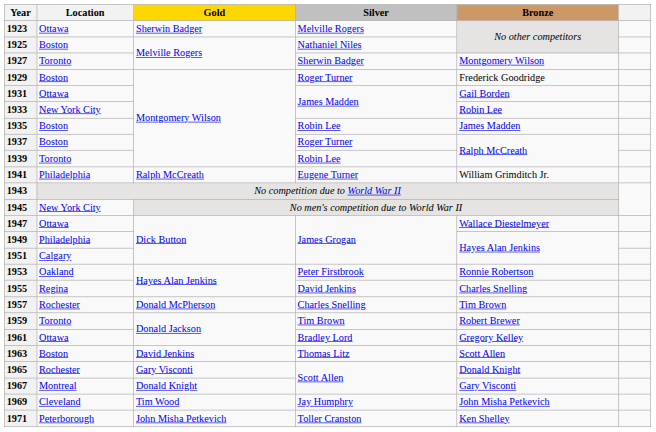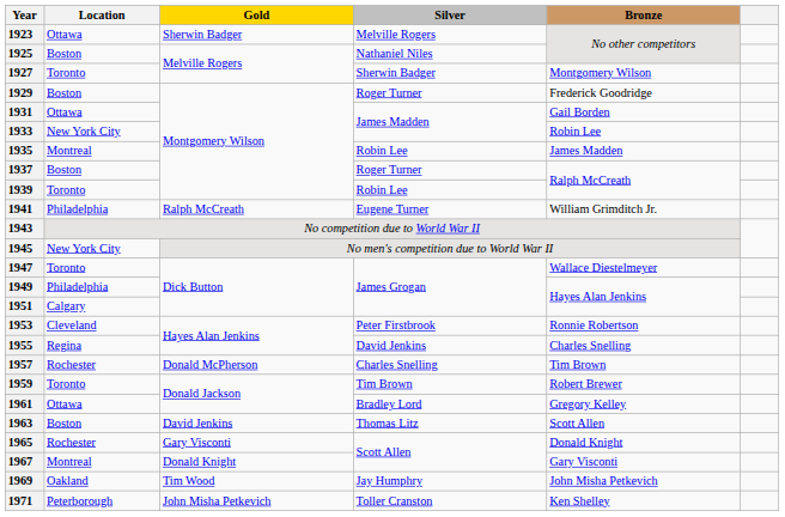 <table class="wikitable unsortable" style="text-align:left; width:80%">
 <tr>
 <th scope="col" style="text-align:center; width:5%">Year</th>
 <th scope="col" style="text-align:center; width:15%">Location</th>
 <th scope="col" style="text-align:center; width:25%; background:gold">Gold</th>
 <th scope="col" style="text-align:center; width:25%; background:silver">Silver</th>
 <th scope="col" style="text-align:center; width:25%; background:#c96">Bronze</th>
 <th scope="col" style="text-align:center; width:5%"></th>
 </tr>
 <tr>
 <th scope="row" style="text-align:left">1923</th>
 <td> <a href='#'>Ottawa</a></td>
 <td> <a href='#'>Sherwin Badger</a></td>
 <td> <a href='#'>Melville Rogers</a></td>
 <td rowspan="2" bgcolor="e5e4e2" align="center"><em>No other competitors</em></td>
 <td></td>
 </tr>
 <tr>
 <th scope="row" style="text-align:left">1925</th>
 <td> <a href='#'>Boston</a></td>
 <td rowspan="2"> <a href='#'>Melville Rogers</a></td>
 <td> <a href='#'>Nathaniel Niles</a></td>
 <td></td>
 </tr>
 <tr>
 <th scope="row" style="text-align:left">1927</th>
 <td> <a href='#'>Toronto</a></td>
 <td> <a href='#'>Sherwin Badger</a></td>
 <td> <a href='#'>Montgomery Wilson</a></td>
 <td></td>
 </tr>
 <tr>
 <th scope="row" style="text-align:left">1929</th>
 <td> <a href='#'>Boston</a></td>
 <td rowspan="6"> <a href='#'>Montgomery Wilson</a></td>
 <td> <a href='#'>Roger Turner</a></td>
 <td> Frederick Goodridge</td>
 <td></td>
 </tr>
 <tr>
 <th scope="row" style="text-align:left">1931</th>
 <td> <a href='#'>Ottawa</a></td>
 <td rowspan="2"> <a href='#'>James Madden</a></td>
 <td> <a href='#'>Gail Borden</a></td>
 <td></td>
 </tr>
 <tr>
 <th scope="row" style="text-align:left">1933</th>
 <td> <a href='#'>New York City</a></td>
 <td> <a href='#'>Robin Lee</a></td>
 <td></td>
 </tr>
 <tr>
 <th scope="row" style="text-align:left">1935</th>
-<td> <a href='#'>Boston</a></td>
+<td> <a href='#'>Montreal</a></td>
 <td> <a href='#'>Robin Lee</a></td>
 <td> <a href='#'>James Madden</a></td>
 <td></td>
 </tr>
 <tr>
 <th scope="row" style="text-align:left">1937</th>
 <td> <a href='#'>Boston</a></td>
 <td> <a href='#'>Roger Turner</a></td>
 <td rowspan="2"> <a href='#'>Ralph McCreath</a></td>
 <td></td>
 </tr>
 <tr>
 <th scope="row" style="text-align:left">1939</th>
 <td> <a href='#'>Toronto</a></td>
 <td> <a href='#'>Robin Lee</a></td>
 <td></td>
 </tr>
 <tr>
 <th scope="row" style="text-align:left">1941</th>
 <td> <a href='#'>Philadelphia</a></td>
 <td> <a href='#'>Ralph McCreath</a></td>
 <td> <a href='#'>Eugene Turner</a></td>
 <td> William Grimditch Jr.</td>
 <td></td>
 </tr>
 <tr>
 <th scope="row" style="text-align:left">1943</th>
 <td colspan="4" bgcolor="e5e4e2" align="center"><em>No competition due to <a href='#'>World War II</a></em></td>
 <td rowspan="2"></td>
 </tr>
 <tr>
 <th scope="row" style="text-align:left">1945</th>
 <td> <a href='#'>New York City</a></td>
 <td colspan="3" bgcolor="e5e4e2" align="center"><em>No men's competition due to World War II</em></td>
 </tr>
 <tr>
 <th scope="row" style="text-align:left">1947</th>
-<td> <a href='#'>Ottawa</a></td>
+<td> <a href='#'>Toronto</a></td>
 <td rowspan="3"> <a href='#'>Dick Button</a></td>
 <td rowspan="3"> <a href='#'>James Grogan</a></td>
 <td> <a href='#'>Wallace Diestelmeyer</a></td>
 <td></td>
 </tr>
 <tr>
 <th scope="row" style="text-align:left">1949</th>
 <td> <a href='#'>Philadelphia</a></td>
 <td rowspan="2"> <a href='#'>Hayes Alan Jenkins</a></td>
 <td></td>
 </tr>
 <tr>
 <th scope="row" style="text-align:left">1951</th>
 <td> <a href='#'>Calgary</a></td>
 <td></td>
 </tr>
 <tr>
 <th scope="row" style="text-align:left">1953</th>
-<td> <a href='#'>Oakland</a></td>
+<td> <a href='#'>Cleveland</a></td>
 <td rowspan="2"> <a href='#'>Hayes Alan Jenkins</a></td>
 <td> <a href='#'>Peter Firstbrook</a></td>
 <td> <a href='#'>Ronnie Robertson</a></td>
 <td></td>
 </tr>
 <tr>
 <th scope="row" style="text-align:left">1955</th>
 <td> <a href='#'>Regina</a></td>
 <td> <a href='#'>David Jenkins</a></td>
 <td> <a href='#'>Charles Snelling</a></td>
 <td></td>
 </tr>
 <tr>
 <th scope="row" style="text-align:left">1957</th>
 <td> <a href='#'>Rochester</a></td>
 <td> <a href='#'>Donald McPherson</a></td>
 <td> <a href='#'>Charles Snelling</a></td>
 <td> <a href='#'>Tim Brown</a></td>
 <td></td>
 </tr>
 <tr>
 <th scope="row" style="text-align:left">1959</th>
 <td> <a href='#'>Toronto</a></td>
 <td rowspan="2"> <a href='#'>Donald Jackson</a></td>
 <td> <a href='#'>Tim Brown</a></td>
 <td> <a href='#'>Robert Brewer</a></td>
 <td></td>
 </tr>
 <tr>
 <th scope="row" style="text-align:left">1961</th>
 <td> <a href='#'>Ottawa</a></td>
 <td> <a href='#'>Bradley Lord</a></td>
 <td> <a href='#'>Gregory Kelley</a></td>
 <td></td>
 </tr>
 <tr>
 <th scope="row" style="text-align:left">1963</th>
 <td> <a href='#'>Boston</a></td>
 <td> <a href='#'>David Jenkins</a></td>
 <td> <a href='#'>Thomas Litz</a></td>
 <td> <a href='#'>Scott Allen</a></td>
 <td></td>
 </tr>
 <tr>
 <th scope="row" style="text-align:left">1965</th>
 <td> <a href='#'>Rochester</a></td>
 <td> <a href='#'>Gary Visconti</a></td>
 <td rowspan="2"> <a href='#'>Scott Allen</a></td>
 <td> <a href='#'>Donald Knight</a></td>
 <td></td>
 </tr>
 <tr>
 <th scope="row" style="text-align:left">1967</th>
 <td> <a href='#'>Montreal</a></td>
 <td> <a href='#'>Donald Knight</a></td>
 <td> <a href='#'>Gary Visconti</a></td>
 <td></td>
 </tr>
 <tr>
 <th scope="row" style="text-align:left">1969</th>
-<td> <a href='#'>Cleveland</a></td>
+<td> <a href='#'>Oakland</a></td>
 <td> <a href='#'>Tim Wood</a></td>
 <td> <a href='#'>Jay Humphry</a></td>
 <td> <a href='#'>John Misha Petkevich</a></td>
 <td></td>
 </tr>
 <tr>
 <th scope="row" style="text-align:left">1971</th>
 <td> <a href='#'>Peterborough</a></td>
 <td> <a href='#'>John Misha Petkevich</a></td>
 <td> <a href='#'>Toller Cranston</a></td>
 <td> <a href='#'>Ken Shelley</a></td>
 <td></td>
 </tr>
 </table>
